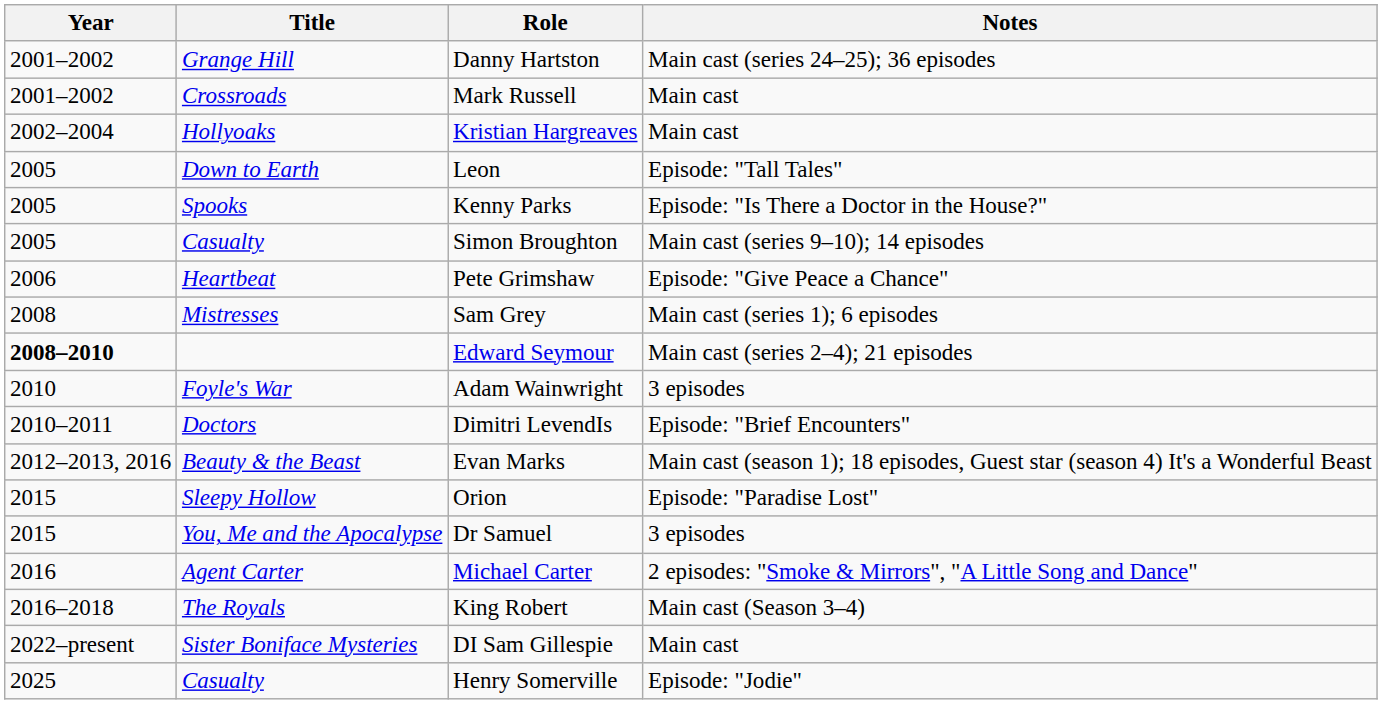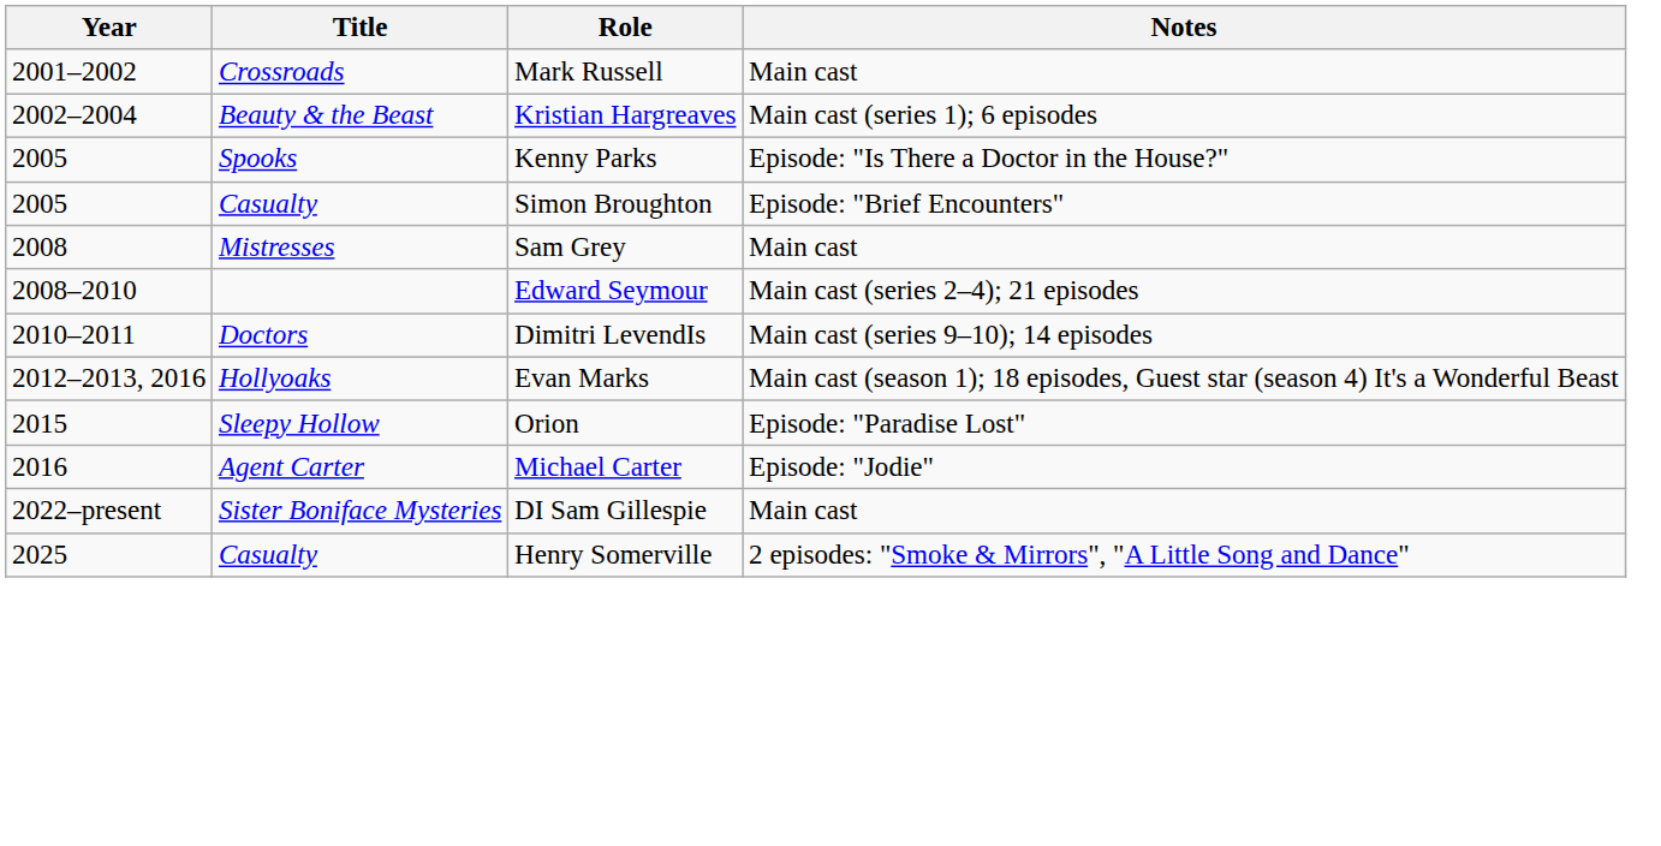 <table class="wikitable sortable">
 <tr>
 <th>Year</th>
 <th>Title</th>
 <th>Role</th>
 <th class="unsortable">Notes</th>
 </tr>
 <tr>
 <td>2001–2002</td>
-<td><em><a href='#'>Grange Hill</a></em></td>
-<td>Danny Hartston</td>
-<td>Main cast (series 24–25); 36 episodes</td>
-</tr>
-<tr>
-<td>2001–2002</td>
 <td><em><a href='#'>Crossroads</a></em></td>
 <td>Mark Russell</td>
 <td>Main cast</td>
 </tr>
 <tr>
 <td>2002–2004</td>
-<td><em><a href='#'>Hollyoaks</a></em></td>
+<td><em><a href='#'>Beauty & the Beast</a></em></td>
 <td><a href='#'>Kristian Hargreaves</a></td>
-<td>Main cast</td>
-</tr>
-<tr>
-<td>2005</td>
-<td><em><a href='#'>Down to Earth</a></em></td>
-<td>Leon</td>
-<td>Episode: "Tall Tales"</td>
+<td>Main cast (series 1); 6 episodes</td>
 </tr>
 <tr>
 <td>2005</td>
 <td><em><a href='#'>Spooks</a></em></td>
 <td>Kenny Parks</td>
 <td>Episode: "Is There a Doctor in the House?"</td>
 </tr>
 <tr>
 <td>2005</td>
 <td><em><a href='#'>Casualty</a></em></td>
 <td>Simon Broughton</td>
-<td>Main cast (series 9–10); 14 episodes</td>
-</tr>
-<tr>
-<td>2006</td>
-<td><em><a href='#'>Heartbeat</a></em></td>
-<td>Pete Grimshaw</td>
-<td>Episode: "Give Peace a Chance"</td>
+<td>Episode: "Brief Encounters"</td>
 </tr>
 <tr>
 <td>2008</td>
 <td><em><a href='#'>Mistresses</a></em></td>
 <td>Sam Grey</td>
-<td>Main cast (series 1); 6 episodes</td>
+<td>Main cast</td>
 </tr>
 <tr>
-<td><strong>2008–2010</strong></td>
+<td>2008–2010</td>
 <td><em></em></td>
 <td><a href='#'>Edward Seymour</a></td>
 <td>Main cast (series 2–4); 21 episodes</td>
 </tr>
 <tr>
-<td>2010</td>
-<td><em><a href='#'>Foyle's War</a></em></td>
-<td>Adam Wainwright</td>
-<td>3 episodes</td>
-</tr>
-<tr>
 <td>2010–2011</td>
 <td><em><a href='#'>Doctors</a></em></td>
 <td>Dimitri LevendIs</td>
-<td>Episode: "Brief Encounters"</td>
+<td>Main cast (series 9–10); 14 episodes</td>
 </tr>
 <tr>
 <td>2012–2013, 2016</td>
-<td><em><a href='#'>Beauty & the Beast</a></em></td>
+<td><em><a href='#'>Hollyoaks</a></em></td>
 <td>Evan Marks</td>
 <td>Main cast (season 1); 18 episodes, Guest star (season 4) It's a Wonderful Beast</td>
 </tr>
 <tr>
 <td>2015</td>
 <td><em><a href='#'>Sleepy Hollow</a></em></td>
 <td>Orion</td>
 <td>Episode: "Paradise Lost"</td>
 </tr>
 <tr>
-<td>2015</td>
-<td><em><a href='#'>You, Me and the Apocalypse</a></em></td>
-<td>Dr Samuel</td>
-<td>3 episodes</td>
-</tr>
-<tr>
 <td>2016</td>
 <td><em><a href='#'>Agent Carter</a></em></td>
 <td><a href='#'>Michael Carter</a></td>
-<td>2 episodes: "<a href='#'>Smoke & Mirrors</a>", "<a href='#'>A Little Song and Dance</a>"</td>
-</tr>
-<tr>
-<td>2016–2018</td>
-<td><em><a href='#'>The Royals</a></em></td>
-<td>King Robert</td>
-<td>Main cast (Season 3–4)</td>
+<td>Episode: "Jodie"</td>
 </tr>
 <tr>
 <td>2022–present</td>
 <td><em><a href='#'>Sister Boniface Mysteries</a></em></td>
 <td>DI Sam Gillespie</td>
 <td>Main cast</td>
 </tr>
 <tr>
 <td>2025</td>
 <td><em><a href='#'>Casualty</a></em></td>
 <td>Henry Somerville</td>
-<td>Episode: "Jodie"</td>
+<td>2 episodes: "<a href='#'>Smoke & Mirrors</a>", "<a href='#'>A Little Song and Dance</a>"</td>
 </tr>
 </table>
